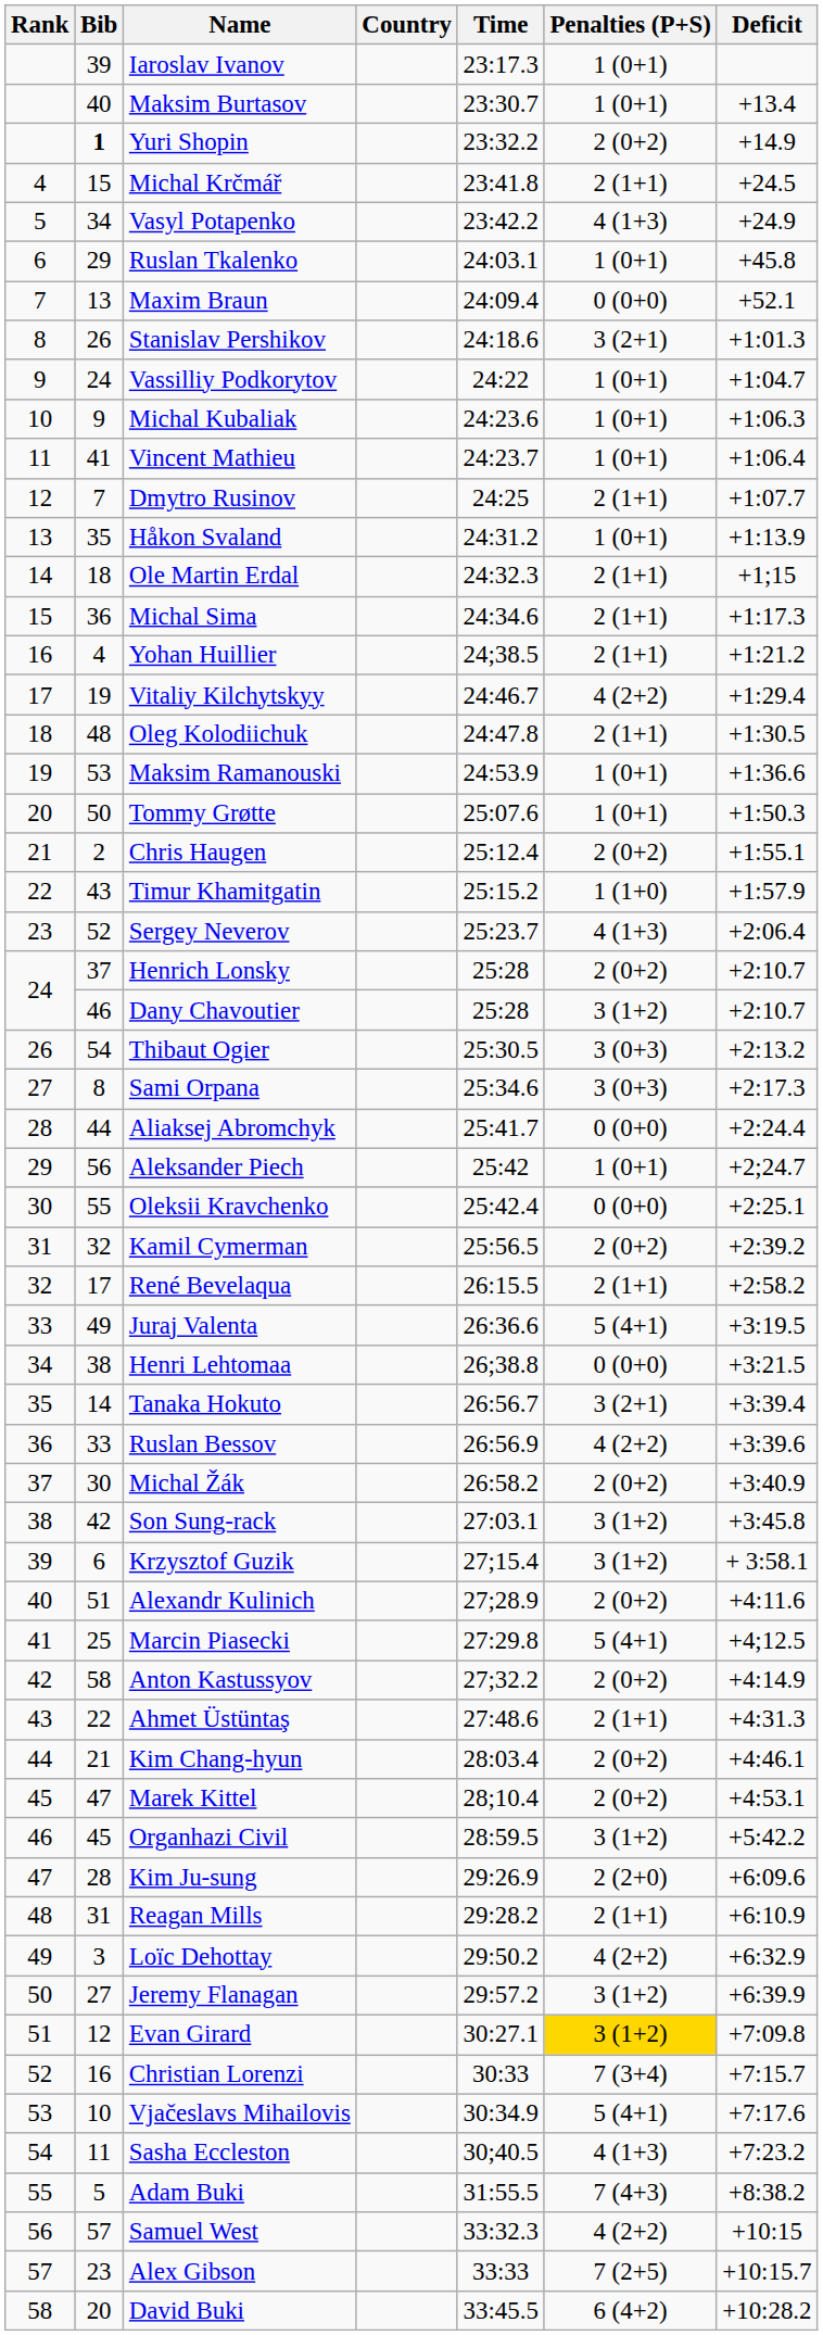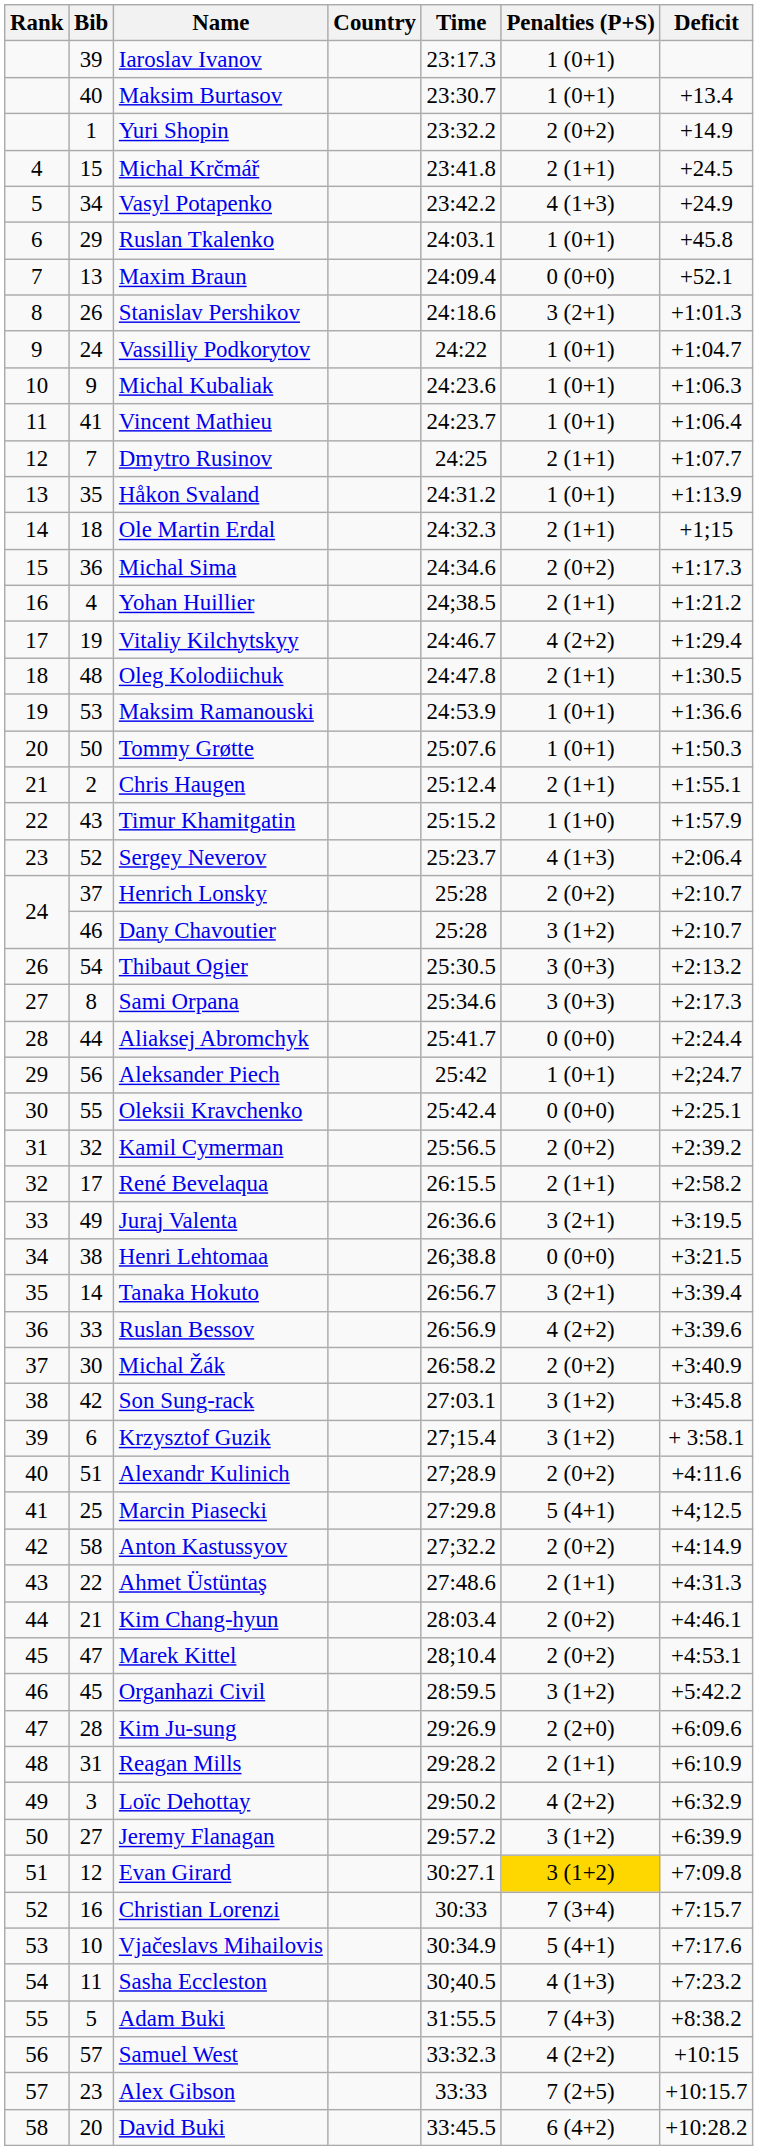 <table class="wikitable sortable" style="text-align:center">
 <tr>
 <th>Rank</th>
 <th>Bib</th>
 <th>Name</th>
 <th>Country</th>
 <th>Time</th>
 <th>Penalties (P+S)</th>
 <th>Deficit</th>
 </tr>
 <tr>
 <td></td>
 <td>39</td>
 <td align=left><a href='#'>Iaroslav Ivanov</a></td>
 <td align=left></td>
 <td>23:17.3</td>
 <td>1 (0+1)</td>
 <td></td>
 </tr>
 <tr>
 <td></td>
 <td>40</td>
 <td align=left><a href='#'>Maksim Burtasov</a></td>
 <td align=left></td>
 <td>23:30.7</td>
 <td>1 (0+1)</td>
 <td>+13.4</td>
 </tr>
 <tr>
 <td></td>
-<td><strong>1</strong></td>
+<td>1</td>
 <td align=left><a href='#'>Yuri Shopin</a></td>
 <td align=left></td>
 <td>23:32.2</td>
 <td>2 (0+2)</td>
 <td>+14.9</td>
 </tr>
 <tr>
 <td>4</td>
 <td>15</td>
 <td align=left><a href='#'>Michal Krčmář</a></td>
 <td align=left></td>
 <td>23:41.8</td>
 <td>2 (1+1)</td>
 <td>+24.5</td>
 </tr>
 <tr>
 <td>5</td>
 <td>34</td>
 <td align=left><a href='#'>Vasyl Potapenko</a></td>
 <td align=left></td>
 <td>23:42.2</td>
 <td>4 (1+3)</td>
 <td>+24.9</td>
 </tr>
 <tr>
 <td>6</td>
 <td>29</td>
 <td align=left><a href='#'>Ruslan Tkalenko</a></td>
 <td align=left></td>
 <td>24:03.1</td>
 <td>1 (0+1)</td>
 <td>+45.8</td>
 </tr>
 <tr>
 <td>7</td>
 <td>13</td>
 <td align=left><a href='#'>Maxim Braun</a></td>
 <td align=left></td>
 <td>24:09.4</td>
 <td>0 (0+0)</td>
 <td>+52.1</td>
 </tr>
 <tr>
 <td>8</td>
 <td>26</td>
 <td align=left><a href='#'>Stanislav Pershikov</a></td>
 <td align=left></td>
 <td>24:18.6</td>
 <td>3 (2+1)</td>
 <td>+1:01.3</td>
 </tr>
 <tr>
 <td>9</td>
 <td>24</td>
 <td align=left><a href='#'>Vassilliy Podkorytov</a></td>
 <td align=left></td>
 <td>24:22</td>
 <td>1 (0+1)</td>
 <td>+1:04.7</td>
 </tr>
 <tr>
 <td>10</td>
 <td>9</td>
 <td align=left><a href='#'>Michal Kubaliak</a></td>
 <td align=left></td>
 <td>24:23.6</td>
 <td>1 (0+1)</td>
 <td>+1:06.3</td>
 </tr>
 <tr>
 <td>11</td>
 <td>41</td>
 <td align=left><a href='#'>Vincent Mathieu</a></td>
 <td align=left></td>
 <td>24:23.7</td>
 <td>1 (0+1)</td>
 <td>+1:06.4</td>
 </tr>
 <tr>
 <td>12</td>
 <td>7</td>
 <td align=left><a href='#'>Dmytro Rusinov</a></td>
 <td align=left></td>
 <td>24:25</td>
 <td>2 (1+1)</td>
 <td>+1:07.7</td>
 </tr>
 <tr>
 <td>13</td>
 <td>35</td>
 <td align=left><a href='#'>Håkon Svaland</a></td>
 <td align=left></td>
 <td>24:31.2</td>
 <td>1 (0+1)</td>
 <td>+1:13.9</td>
 </tr>
 <tr>
 <td>14</td>
 <td>18</td>
 <td align=left><a href='#'>Ole Martin Erdal</a></td>
 <td align=left></td>
 <td>24:32.3</td>
 <td>2 (1+1)</td>
 <td>+1;15</td>
 </tr>
 <tr>
 <td>15</td>
 <td>36</td>
 <td align=left><a href='#'>Michal Sima</a></td>
 <td align=left></td>
 <td>24:34.6</td>
-<td>2 (1+1)</td>
+<td>2 (0+2)</td>
 <td>+1:17.3</td>
 </tr>
 <tr>
 <td>16</td>
 <td>4</td>
 <td align=left><a href='#'>Yohan Huillier</a></td>
 <td align=left></td>
 <td>24;38.5</td>
 <td>2 (1+1)</td>
 <td>+1:21.2</td>
 </tr>
 <tr>
 <td>17</td>
 <td>19</td>
 <td align=left><a href='#'>Vitaliy Kilchytskyy</a></td>
 <td align=left></td>
 <td>24:46.7</td>
 <td>4 (2+2)</td>
 <td>+1:29.4</td>
 </tr>
 <tr>
 <td>18</td>
 <td>48</td>
 <td align=left><a href='#'>Oleg Kolodiichuk</a></td>
 <td align=left></td>
 <td>24:47.8</td>
 <td>2 (1+1)</td>
 <td>+1:30.5</td>
 </tr>
 <tr>
 <td>19</td>
 <td>53</td>
 <td align=left><a href='#'>Maksim Ramanouski</a></td>
 <td align=left></td>
 <td>24:53.9</td>
 <td>1 (0+1)</td>
 <td>+1:36.6</td>
 </tr>
 <tr>
 <td>20</td>
 <td>50</td>
 <td align=left><a href='#'>Tommy Grøtte</a></td>
 <td align=left></td>
 <td>25:07.6</td>
 <td>1 (0+1)</td>
 <td>+1:50.3</td>
 </tr>
 <tr>
 <td>21</td>
 <td>2</td>
 <td align=left><a href='#'>Chris Haugen</a></td>
 <td align=left></td>
 <td>25:12.4</td>
-<td>2 (0+2)</td>
+<td>2 (1+1)</td>
 <td>+1:55.1</td>
 </tr>
 <tr>
 <td>22</td>
 <td>43</td>
 <td align=left><a href='#'>Timur Khamitgatin</a></td>
 <td align=left></td>
 <td>25:15.2</td>
 <td>1 (1+0)</td>
 <td>+1:57.9</td>
 </tr>
 <tr>
 <td>23</td>
 <td>52</td>
 <td align=left><a href='#'>Sergey Neverov</a></td>
 <td align=left></td>
 <td>25:23.7</td>
 <td>4 (1+3)</td>
 <td>+2:06.4</td>
 </tr>
 <tr>
 <td rowspan=2>24</td>
 <td>37</td>
 <td align=left><a href='#'>Henrich Lonsky</a></td>
 <td align=left></td>
 <td>25:28</td>
 <td>2 (0+2)</td>
 <td>+2:10.7</td>
 </tr>
 <tr>
 <td>46</td>
 <td align=left><a href='#'>Dany Chavoutier</a></td>
 <td align=left></td>
 <td>25:28</td>
 <td>3 (1+2)</td>
 <td>+2:10.7</td>
 </tr>
 <tr>
 <td>26</td>
 <td>54</td>
 <td align=left><a href='#'>Thibaut Ogier</a></td>
 <td align=left></td>
 <td>25:30.5</td>
 <td>3 (0+3)</td>
 <td>+2:13.2</td>
 </tr>
 <tr>
 <td>27</td>
 <td>8</td>
 <td align=left><a href='#'>Sami Orpana</a></td>
 <td align=left></td>
 <td>25:34.6</td>
 <td>3 (0+3)</td>
 <td>+2:17.3</td>
 </tr>
 <tr>
 <td>28</td>
 <td>44</td>
 <td align=left><a href='#'>Aliaksej Abromchyk</a></td>
 <td align=left></td>
 <td>25:41.7</td>
 <td>0 (0+0)</td>
 <td>+2:24.4</td>
 </tr>
 <tr>
 <td>29</td>
 <td>56</td>
 <td align=left><a href='#'>Aleksander Piech</a></td>
 <td align=left></td>
 <td>25:42</td>
 <td>1 (0+1)</td>
 <td>+2;24.7</td>
 </tr>
 <tr>
 <td>30</td>
 <td>55</td>
 <td align=left><a href='#'>Oleksii Kravchenko</a></td>
 <td align=left></td>
 <td>25:42.4</td>
 <td>0 (0+0)</td>
 <td>+2:25.1</td>
 </tr>
 <tr>
 <td>31</td>
 <td>32</td>
 <td align=left><a href='#'>Kamil Cymerman</a></td>
 <td align=left></td>
 <td>25:56.5</td>
 <td>2 (0+2)</td>
 <td>+2:39.2</td>
 </tr>
 <tr>
 <td>32</td>
 <td>17</td>
 <td align=left><a href='#'>René Bevelaqua</a></td>
 <td align=left></td>
 <td>26:15.5</td>
 <td>2 (1+1)</td>
 <td>+2:58.2</td>
 </tr>
 <tr>
 <td>33</td>
 <td>49</td>
 <td align=left><a href='#'>Juraj Valenta</a></td>
 <td align=left></td>
 <td>26:36.6</td>
-<td>5 (4+1)</td>
+<td>3 (2+1)</td>
 <td>+3:19.5</td>
 </tr>
 <tr>
 <td>34</td>
 <td>38</td>
 <td align=left><a href='#'>Henri Lehtomaa</a></td>
 <td align=left></td>
 <td>26;38.8</td>
 <td>0 (0+0)</td>
 <td>+3:21.5</td>
 </tr>
 <tr>
 <td>35</td>
 <td>14</td>
 <td align=left><a href='#'>Tanaka Hokuto</a></td>
 <td align=left></td>
 <td>26:56.7</td>
 <td>3 (2+1)</td>
 <td>+3:39.4</td>
 </tr>
 <tr>
 <td>36</td>
 <td>33</td>
 <td align=left><a href='#'>Ruslan Bessov</a></td>
 <td align=left></td>
 <td>26:56.9</td>
 <td>4 (2+2)</td>
 <td>+3:39.6</td>
 </tr>
 <tr>
 <td>37</td>
 <td>30</td>
 <td align=left><a href='#'>Michal Žák</a></td>
 <td align=left></td>
 <td>26:58.2</td>
 <td>2 (0+2)</td>
 <td>+3:40.9</td>
 </tr>
 <tr>
 <td>38</td>
 <td>42</td>
 <td align=left><a href='#'>Son Sung-rack</a></td>
 <td align=left></td>
 <td>27:03.1</td>
 <td>3 (1+2)</td>
 <td>+3:45.8</td>
 </tr>
 <tr>
 <td>39</td>
 <td>6</td>
 <td align=left><a href='#'>Krzysztof Guzik</a></td>
 <td align=left></td>
 <td>27;15.4</td>
 <td>3 (1+2)</td>
 <td>+ 3:58.1</td>
 </tr>
 <tr>
 <td>40</td>
 <td>51</td>
 <td align=left><a href='#'>Alexandr Kulinich</a></td>
 <td align=left></td>
 <td>27;28.9</td>
 <td>2 (0+2)</td>
 <td>+4:11.6</td>
 </tr>
 <tr>
 <td>41</td>
 <td>25</td>
 <td align=left><a href='#'>Marcin Piasecki</a></td>
 <td align=left></td>
 <td>27:29.8</td>
 <td>5 (4+1)</td>
 <td>+4;12.5</td>
 </tr>
 <tr>
 <td>42</td>
 <td>58</td>
 <td align=left><a href='#'>Anton Kastussyov</a></td>
 <td align=left></td>
 <td>27;32.2</td>
 <td>2 (0+2)</td>
 <td>+4:14.9</td>
 </tr>
 <tr>
 <td>43</td>
 <td>22</td>
 <td align=left><a href='#'>Ahmet Üstüntaş</a></td>
 <td align=left></td>
 <td>27:48.6</td>
 <td>2 (1+1)</td>
 <td>+4:31.3</td>
 </tr>
 <tr>
 <td>44</td>
 <td>21</td>
 <td align=left><a href='#'>Kim Chang-hyun</a></td>
 <td align=left></td>
 <td>28:03.4</td>
 <td>2 (0+2)</td>
 <td>+4:46.1</td>
 </tr>
 <tr>
 <td>45</td>
 <td>47</td>
 <td align=left><a href='#'>Marek Kittel</a></td>
 <td align=left></td>
 <td>28;10.4</td>
 <td>2 (0+2)</td>
 <td>+4:53.1</td>
 </tr>
 <tr>
 <td>46</td>
 <td>45</td>
 <td align=left><a href='#'>Organhazi Civil</a></td>
 <td align=left></td>
 <td>28:59.5</td>
 <td>3 (1+2)</td>
 <td>+5:42.2</td>
 </tr>
 <tr>
 <td>47</td>
 <td>28</td>
 <td align=left><a href='#'>Kim Ju-sung</a></td>
 <td align=left></td>
 <td>29:26.9</td>
 <td>2 (2+0)</td>
 <td>+6:09.6</td>
 </tr>
 <tr>
 <td>48</td>
 <td>31</td>
 <td align=left><a href='#'>Reagan Mills</a></td>
 <td align=left></td>
 <td>29:28.2</td>
 <td>2 (1+1)</td>
 <td>+6:10.9</td>
 </tr>
 <tr>
 <td>49</td>
 <td>3</td>
 <td align=left><a href='#'>Loïc Dehottay</a></td>
 <td align=left></td>
 <td>29:50.2</td>
 <td>4 (2+2)</td>
 <td>+6:32.9</td>
 </tr>
 <tr>
 <td>50</td>
 <td>27</td>
 <td align=left><a href='#'>Jeremy Flanagan</a></td>
 <td align=left></td>
 <td>29:57.2</td>
 <td>3 (1+2)</td>
 <td>+6:39.9</td>
 </tr>
 <tr>
 <td>51</td>
 <td>12</td>
 <td align=left><a href='#'>Evan Girard</a></td>
 <td align=left></td>
 <td>30:27.1</td>
 <td style="background: gold;">3 (1+2)</td>
 <td>+7:09.8</td>
 </tr>
 <tr>
 <td>52</td>
 <td>16</td>
 <td align=left><a href='#'>Christian Lorenzi</a></td>
 <td align=left></td>
 <td>30:33</td>
 <td>7 (3+4)</td>
 <td>+7:15.7</td>
 </tr>
 <tr>
 <td>53</td>
 <td>10</td>
 <td align=left><a href='#'>Vjačeslavs Mihailovis</a></td>
 <td align=left></td>
 <td>30:34.9</td>
 <td>5 (4+1)</td>
 <td>+7:17.6</td>
 </tr>
 <tr>
 <td>54</td>
 <td>11</td>
 <td align=left><a href='#'>Sasha Eccleston</a></td>
 <td align=left></td>
 <td>30;40.5</td>
 <td>4 (1+3)</td>
 <td>+7:23.2</td>
 </tr>
 <tr>
 <td>55</td>
 <td>5</td>
 <td align=left><a href='#'>Adam Buki</a></td>
 <td align=left></td>
 <td>31:55.5</td>
 <td>7 (4+3)</td>
 <td>+8:38.2</td>
 </tr>
 <tr>
 <td>56</td>
 <td>57</td>
 <td align=left><a href='#'>Samuel West</a></td>
 <td align=left></td>
 <td>33:32.3</td>
 <td>4 (2+2)</td>
 <td>+10:15</td>
 </tr>
 <tr>
 <td>57</td>
 <td>23</td>
 <td align=left><a href='#'>Alex Gibson</a></td>
 <td align=left></td>
 <td>33:33</td>
 <td>7 (2+5)</td>
 <td>+10:15.7</td>
 </tr>
 <tr>
 <td>58</td>
 <td>20</td>
 <td align=left><a href='#'>David Buki</a></td>
 <td align=left></td>
 <td>33:45.5</td>
 <td>6 (4+2)</td>
 <td>+10:28.2</td>
 </tr>
 </table>
